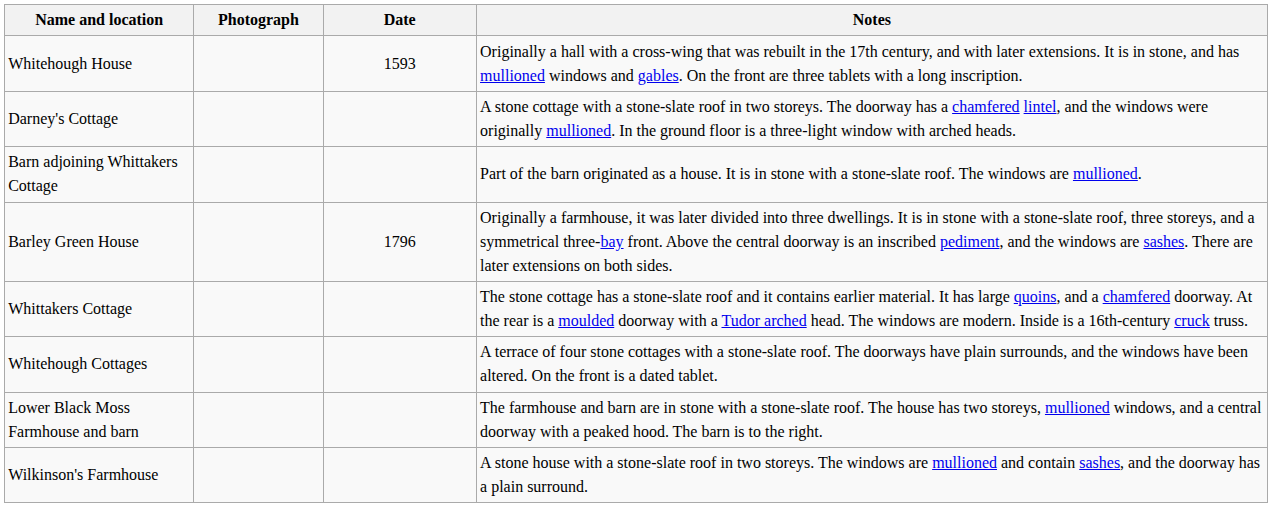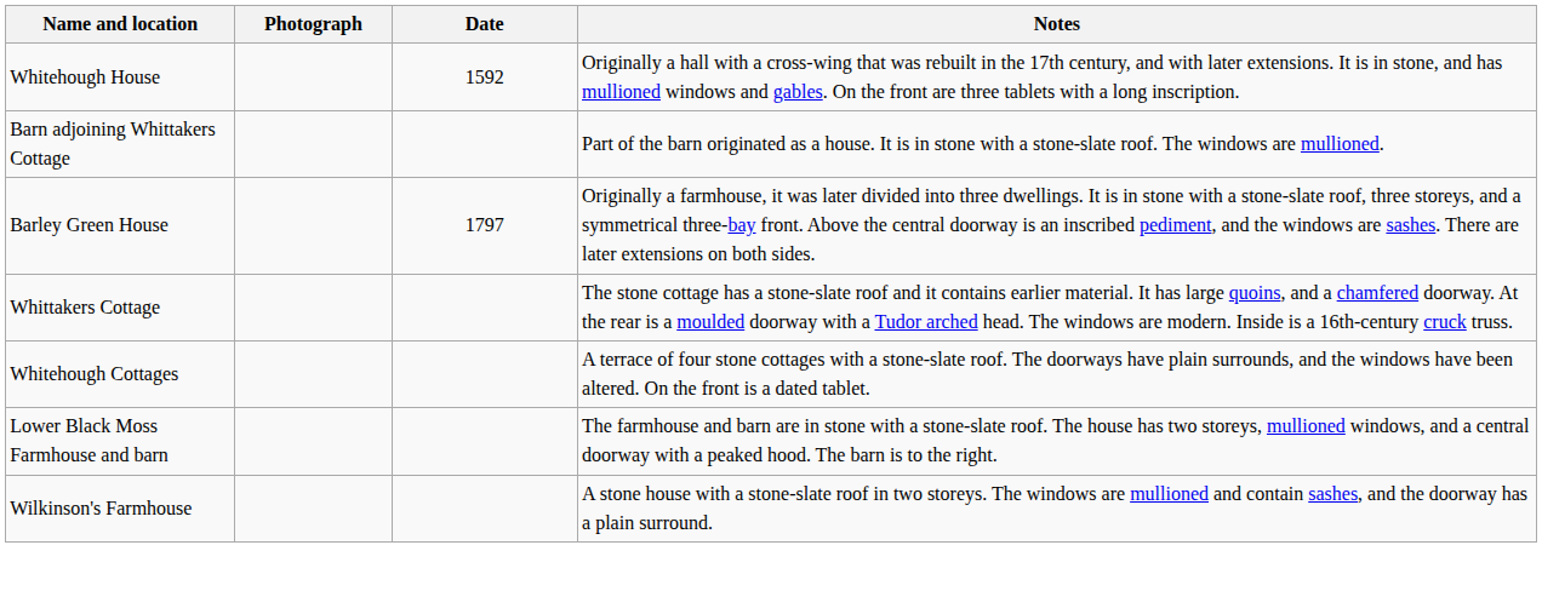 <table class="wikitable sortable plainrowheaders" style="width:100%;border:0px;text-align:left;line-height:150%;">
 <tr>
 <th scope="col"  style="width:150px">Name and location</th>
 <th scope="col"  style="width:100px" class="unsortable">Photograph</th>
 <th scope="col"  style="width:120px">Date</th>
 <th scope="col"  style="width:650px" class="unsortable">Notes</th>
 </tr>
 <tr>
 <td>Whitehough House<br><small></small></td>
 <td></td>
-<td align="center">1593</td>
+<td align="center">1592</td>
 <td>Originally a hall with a cross-wing that was rebuilt in the 17th century, and with later extensions.  It is in stone, and has <a href='#'>mullioned</a> windows and <a href='#'>gables</a>.  On the front are three tablets with a long inscription.</td>
-</tr>
-<tr>
-<td>Darney's Cottage<br><small></small></td>
-<td></td>
-<td align="center"></td>
-<td>A stone cottage with a stone-slate roof in two storeys.  The doorway has a <a href='#'>chamfered</a> <a href='#'>lintel</a>, and the windows were originally <a href='#'>mullioned</a>.  In the ground floor is a three-light window with arched heads.</td>
 </tr>
 <tr>
 <td>Barn adjoining Whittakers Cottage<br><small></small></td>
 <td></td>
 <td align="center"></td>
 <td>Part of the barn originated as a house. It is in stone with a stone-slate roof.  The windows are <a href='#'>mullioned</a>.</td>
 </tr>
 <tr>
 <td>Barley Green House<br><small></small></td>
 <td></td>
-<td align="center">1796</td>
+<td align="center">1797</td>
 <td>Originally a farmhouse, it was later divided into three dwellings.  It is in stone with a stone-slate roof, three storeys, and a symmetrical three-<a href='#'>bay</a> front.  Above the central doorway is an inscribed <a href='#'>pediment</a>, and the windows are <a href='#'>sashes</a>.  There are later extensions on both sides.</td>
 </tr>
 <tr>
 <td>Whittakers Cottage<br><small></small></td>
 <td></td>
 <td align="center"></td>
 <td>The stone cottage has a stone-slate roof and it contains earlier material.  It has large <a href='#'>quoins</a>, and a <a href='#'>chamfered</a> doorway.  At the rear is a <a href='#'>moulded</a> doorway with a <a href='#'>Tudor arched</a> head.  The windows are modern.  Inside is a 16th-century <a href='#'>cruck</a> truss.</td>
 </tr>
 <tr>
 <td>Whitehough Cottages<br><small></small></td>
 <td></td>
 <td align="center"></td>
 <td>A terrace of four stone cottages with a stone-slate roof.  The doorways have plain surrounds, and the windows have been altered.  On the front is a dated tablet.</td>
 </tr>
 <tr>
 <td>Lower Black Moss Farmhouse and barn<br><small></small></td>
 <td></td>
 <td align="center"></td>
 <td>The farmhouse and barn are in stone with a stone-slate roof.  The house has two storeys, <a href='#'>mullioned</a> windows, and a central doorway with a peaked hood.  The barn is to the right.</td>
 </tr>
 <tr>
 <td>Wilkinson's Farmhouse<br><small></small></td>
 <td></td>
 <td align="center"></td>
 <td>A stone house with a stone-slate roof in two storeys.  The windows are <a href='#'>mullioned</a> and contain <a href='#'>sashes</a>, and the doorway has a plain surround.</td>
 </tr>
 <tr>
 </tr>
 </table>
